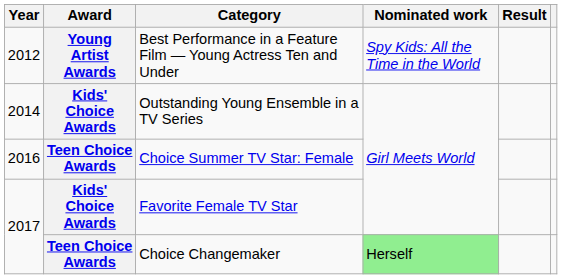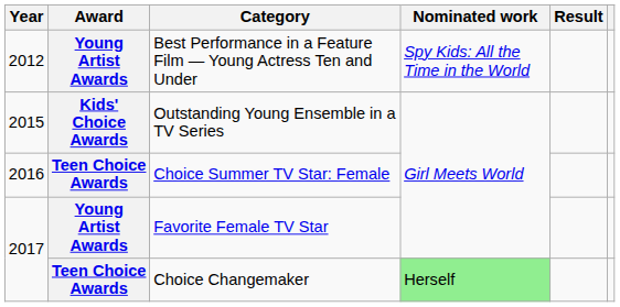 <table class="wikitable plainrowheaders sortable">
 <tr>
 <th scope="col">Year</th>
 <th scope="col">Award</th>
 <th scope="col">Category</th>
 <th scope="col">Nominated work</th>
 <th scope="col">Result</th>
 <th scope="col" class="unsortable"></th>
 </tr>
 <tr>
 <td>2012</td>
 <th scope="row"><a href='#'>Young Artist Awards</a></th>
 <td>Best Performance in a Feature Film — Young Actress Ten and Under</td>
 <td><em><a href='#'>Spy Kids: All the Time in the World</a></em></td>
 <td></td>
 <td style="text-align:center;"></td>
 </tr>
 <tr>
-<td>2014</td>
+<td>2015</td>
 <th scope="row"><a href='#'>Kids' Choice Awards</a></th>
 <td>Outstanding Young Ensemble in a TV Series</td>
 <td rowspan="3"><em><a href='#'>Girl Meets World</a></em></td>
 <td></td>
 <td style="text-align:center;"></td>
 </tr>
 <tr>
 <td>2016</td>
 <th scope="row"><a href='#'>Teen Choice Awards</a></th>
 <td><a href='#'>Choice Summer TV Star: Female</a></td>
 <td></td>
 <td style="text-align:center;"></td>
 </tr>
 <tr>
 <td rowspan="2">2017</td>
-<th scope="row"><a href='#'>Kids' Choice Awards</a></th>
+<th scope="row"><a href='#'>Young Artist Awards</a></th>
 <td><a href='#'>Favorite Female TV Star</a></td>
 <td></td>
 <td style="text-align:center;"></td>
 </tr>
 <tr>
 <th scope="row"><a href='#'>Teen Choice Awards</a></th>
 <td>Choice Changemaker</td>
 <td style="background: lightgreen;">Herself</td>
 <td></td>
 <td style="text-align:center;"></td>
 </tr>
 </table>
